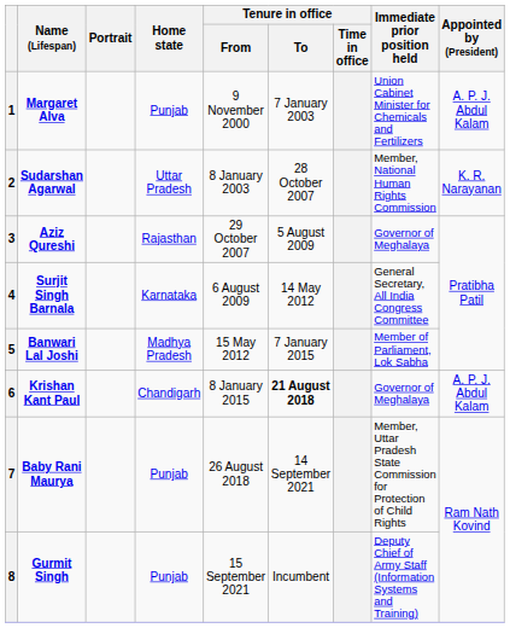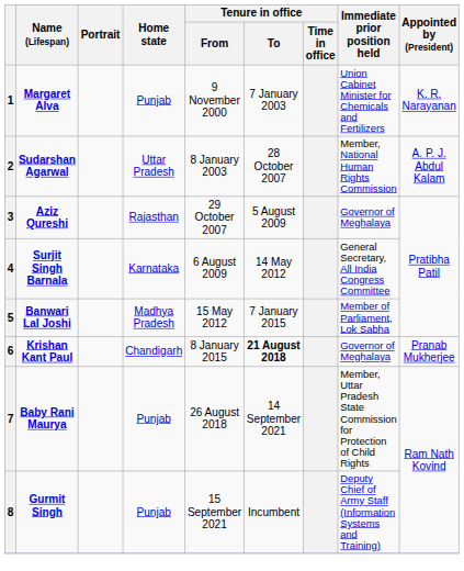 <table class="wikitable sortable" style="text-align:center; border:1px #aaf solid;">
 <tr>
 <th rowspan="2"></th>
 <th rowspan="2" style="width:16em">Name<br><small>(Lifespan)</small></th>
 <th rowspan="2">Portrait</th>
 <th rowspan="2" style="width:7em">Home state</th>
 <th colspan="3">Tenure in office</th>
 <th rowspan="2" style="width:18em">Immediate prior position held</th>
 <th rowspan="2" style="width:12em">Appointed by <small>(President)</small></th>
 </tr>
 <tr>
 <th style="width:7em">From</th>
 <th style="width:7em">To</th>
 <th style="width:7em">Time in office</th>
 </tr>
 <tr>
 <th>1</th>
 <td><strong><a href='#'>Margaret Alva</a></strong><br></td>
 <td></td>
 <td><a href='#'>Punjab</a></td>
 <td>9 November<br>2000</td>
 <td>7 January<br>2003</td>
 <th></th>
 <td align="left" style="font-size:93%"><a href='#'>Union Cabinet Minister for Chemicals and Fertilizers</a> </td>
-<td><a href='#'>A. P. J. Abdul Kalam</a></td>
+<td><a href='#'>K. R. Narayanan</a></td>
 </tr>
 <tr>
 <th>2</th>
 <td><strong><a href='#'>Sudarshan Agarwal</a></strong><br></td>
 <td></td>
 <td><a href='#'>Uttar Pradesh</a></td>
 <td>8 January<br>2003</td>
 <td>28 October<br>2007</td>
 <th></th>
 <td align="left" style="font-size:93%">Member, <a href='#'>National Human Rights Commission</a></td>
-<td><a href='#'>K. R. Narayanan</a></td>
+<td><a href='#'>A. P. J. Abdul Kalam</a></td>
 </tr>
 <tr>
 <th>3</th>
 <td><strong><a href='#'>Aziz Qureshi</a></strong><br></td>
 <td></td>
 <td><a href='#'>Rajasthan</a></td>
 <td>29 October<br>2007</td>
 <td>5 August<br>2009</td>
 <th></th>
 <td align="left" style="font-size:93%"><a href='#'>Governor of Meghalaya</a></td>
 <td rowspan="3"><a href='#'>Pratibha Patil</a></td>
 </tr>
 <tr>
 <th>4</th>
 <td><strong><a href='#'>Surjit Singh Barnala</a></strong><br></td>
 <td></td>
 <td><a href='#'>Karnataka</a></td>
 <td>6 August<br>2009</td>
 <td>14 May<br>2012</td>
 <th></th>
 <td align="left" style="font-size:93%">General Secretary, <a href='#'>All India Congress Committee</a></td>
 </tr>
 <tr>
 <th>5</th>
 <td><strong><a href='#'>Banwari Lal Joshi</a></strong><br></td>
 <td></td>
 <td><a href='#'>Madhya Pradesh</a></td>
 <td>15 May<br>2012</td>
 <td>7 January<br>2015</td>
 <th></th>
 <td align="left" style="font-size:93%"><a href='#'>Member of Parliament, Lok Sabha</a> </td>
 </tr>
 <tr>
 <th>6</th>
 <td><strong><a href='#'>Krishan Kant Paul</a></strong><br></td>
 <td></td>
 <td><a href='#'>Chandigarh</a></td>
 <td>8 January<br>2015</td>
 <td><strong>21 August<br>2018</strong></td>
 <th></th>
 <td align="left" style="font-size:93%"><a href='#'>Governor of Meghalaya</a></td>
-<td><a href='#'>A. P. J. Abdul Kalam</a></td>
+<td><a href='#'>Pranab Mukherjee</a></td>
 </tr>
 <tr>
 <th>7</th>
 <td><strong><a href='#'>Baby Rani Maurya</a></strong><br></td>
 <td></td>
 <td><a href='#'>Punjab</a></td>
 <td>26 August<br>2018</td>
 <td>14 September<br>2021</td>
 <th></th>
 <td align="left" style="font-size:93%">Member, Uttar Pradesh State Commission for Protection of Child Rights</td>
 <td rowspan="2"><a href='#'>Ram Nath Kovind</a></td>
 </tr>
 <tr>
 <th>8</th>
 <td><br><strong><a href='#'>Gurmit Singh</a></strong><br><br><br></td>
 <td></td>
 <td><a href='#'>Punjab</a></td>
 <td>15 September<br>2021</td>
 <td>Incumbent</td>
 <th></th>
 <td align="left" style="font-size:93%"><a href='#'>Deputy Chief of Army Staff (Information Systems and Training)</a> </td>
 </tr>
 <tr>
 </tr>
 </table>
